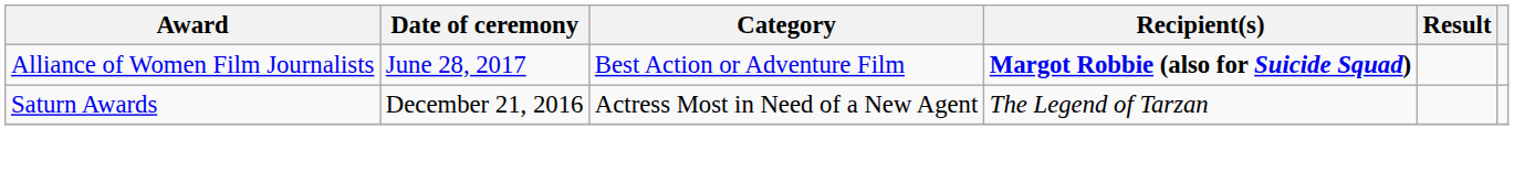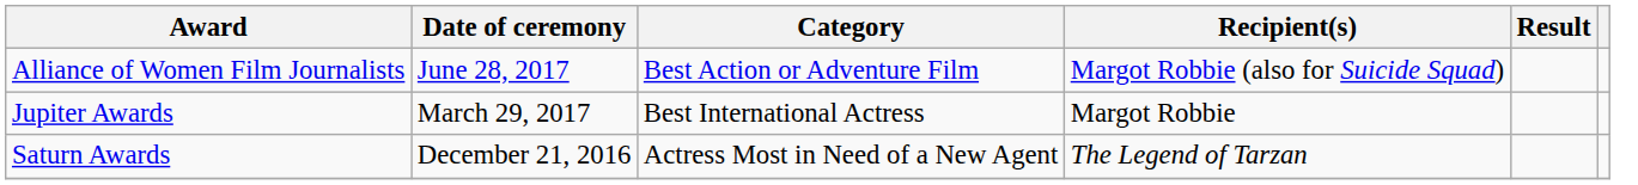 <table class="wikitable sortable">
 <tr>
 <th>Award</th>
 <th>Date of ceremony</th>
 <th>Category</th>
 <th>Recipient(s)</th>
 <th>Result</th>
 <th class="unsortable"></th>
 </tr>
 <tr>
 <td><a href='#'>Alliance of Women Film Journalists</a></td>
 <td><a href='#'>June 28, 2017</a></td>
 <td><a href='#'>Best Action or Adventure Film</a></td>
-<td><strong><a href='#'>Margot Robbie</a> (also for <em><a href='#'>Suicide Squad</a></em>)</strong></td>
+<td><a href='#'>Margot Robbie</a> (also for <em><a href='#'>Suicide Squad</a></em>)</td>
 <td></td>
 <td style="text-align:center;"><br></td>
+</tr>
+<tr>
+<td><a href='#'>Jupiter Awards</a></td>
+<td>March 29, 2017</td>
+<td>Best International Actress</td>
+<td>Margot Robbie</td>
+<td></td>
+<td style="text-align:center;"></td>
 </tr>
 <tr>
 <td><a href='#'>Saturn Awards</a></td>
 <td>December 21, 2016</td>
 <td>Actress Most in Need of a New Agent</td>
 <td><em>The Legend of Tarzan</em></td>
 <td></td>
 <td style="text-align:center;"></td>
 </tr>
 <tr>
 </tr>
 </table>
